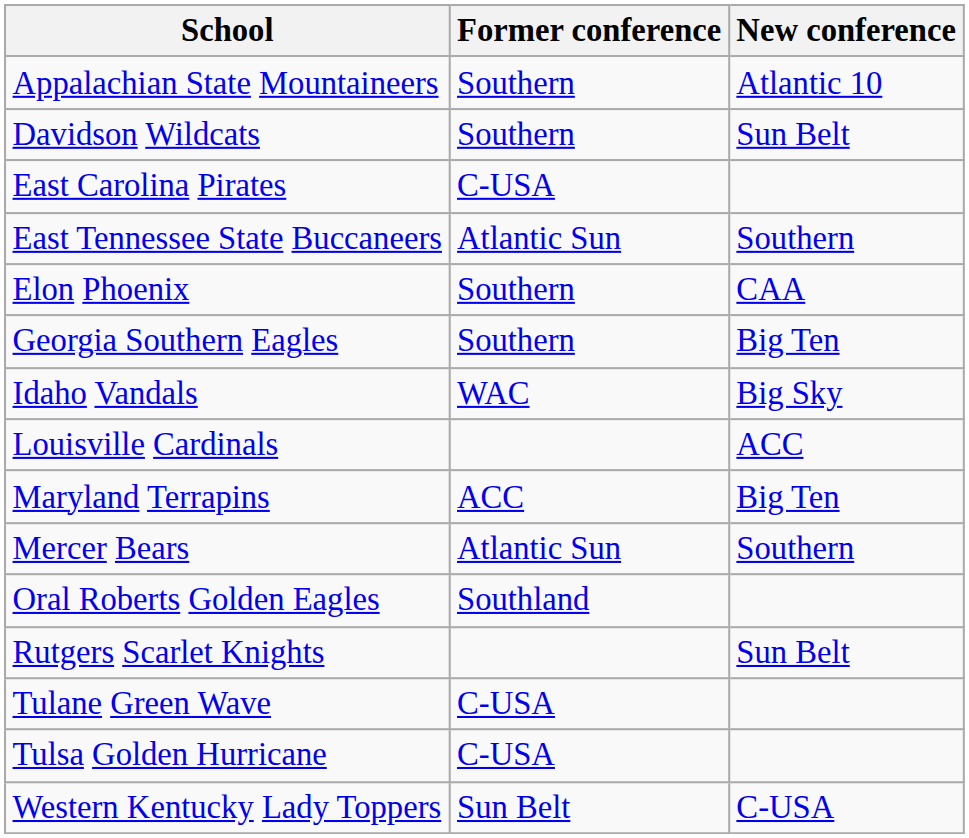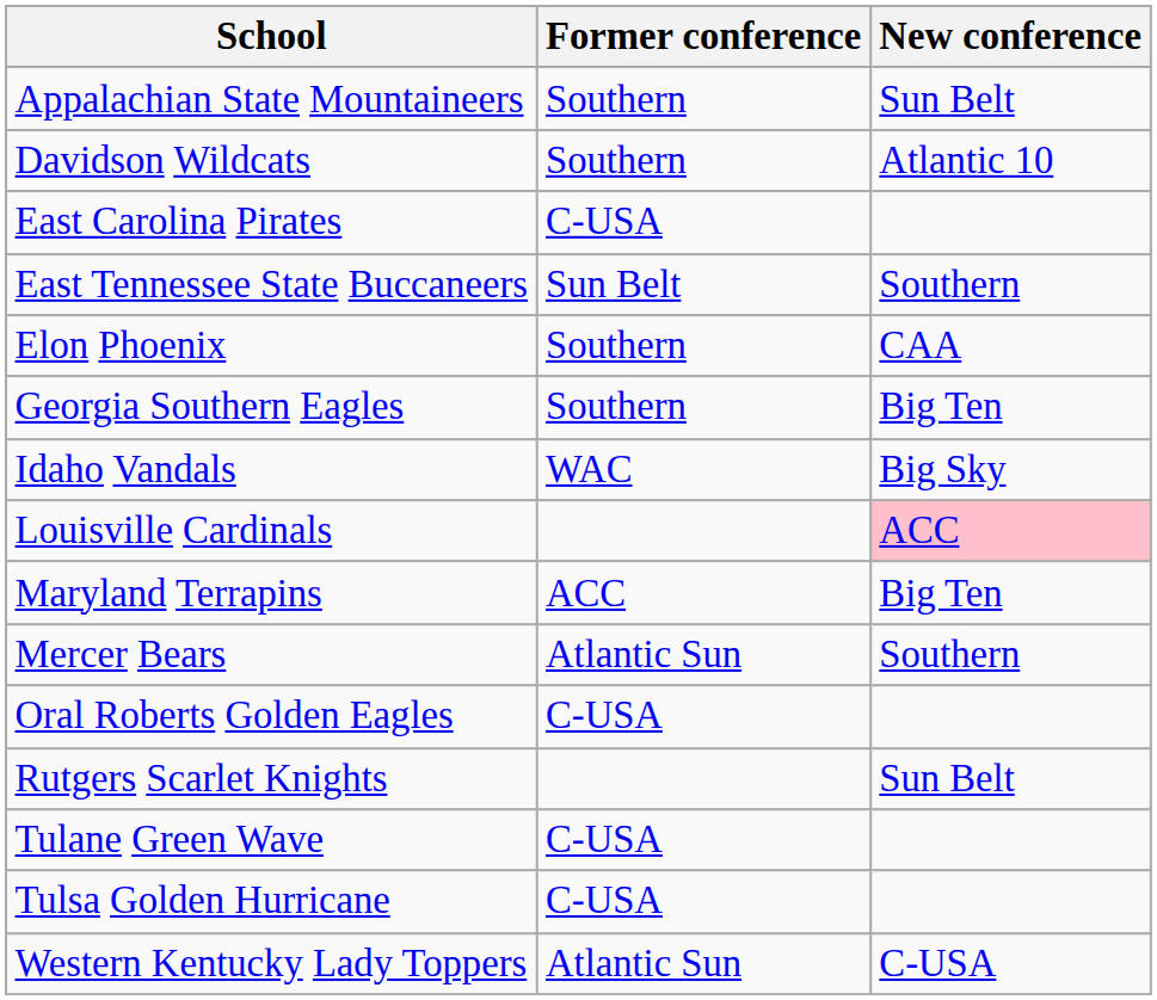 <table class="wikitable sortable">
 <tr>
 <th>School</th>
 <th>Former conference</th>
 <th>New conference</th>
 </tr>
 <tr>
 <td><a href='#'>Appalachian State</a> <a href='#'>Mountaineers</a></td>
 <td><a href='#'>Southern</a></td>
-<td><a href='#'>Atlantic 10</a></td>
+<td><a href='#'>Sun Belt</a></td>
 </tr>
 <tr>
 <td><a href='#'>Davidson</a> <a href='#'>Wildcats</a></td>
 <td><a href='#'>Southern</a></td>
-<td><a href='#'>Sun Belt</a></td>
+<td><a href='#'>Atlantic 10</a></td>
 </tr>
 <tr>
 <td><a href='#'>East Carolina</a> <a href='#'>Pirates</a></td>
 <td><a href='#'>C-USA</a></td>
 <td></td>
 </tr>
 <tr>
 <td><a href='#'>East Tennessee State</a> <a href='#'>Buccaneers</a></td>
-<td><a href='#'>Atlantic Sun</a></td>
+<td><a href='#'>Sun Belt</a></td>
 <td><a href='#'>Southern</a></td>
 </tr>
 <tr>
 <td><a href='#'>Elon</a> <a href='#'>Phoenix</a></td>
 <td><a href='#'>Southern</a></td>
 <td><a href='#'>CAA</a></td>
 </tr>
 <tr>
 <td><a href='#'>Georgia Southern</a> <a href='#'>Eagles</a></td>
 <td><a href='#'>Southern</a></td>
 <td><a href='#'>Big Ten</a></td>
 </tr>
 <tr>
 <td><a href='#'>Idaho</a> <a href='#'>Vandals</a></td>
 <td><a href='#'>WAC</a></td>
 <td><a href='#'>Big Sky</a></td>
 </tr>
 <tr>
 <td><a href='#'>Louisville</a> <a href='#'>Cardinals</a></td>
 <td></td>
-<td><a href='#'>ACC</a></td>
+<td style="background: pink;"><a href='#'>ACC</a></td>
 </tr>
 <tr>
 <td><a href='#'>Maryland</a> <a href='#'>Terrapins</a></td>
 <td><a href='#'>ACC</a></td>
 <td><a href='#'>Big Ten</a></td>
 </tr>
 <tr>
 <td><a href='#'>Mercer</a> <a href='#'>Bears</a></td>
 <td><a href='#'>Atlantic Sun</a></td>
 <td><a href='#'>Southern</a></td>
 </tr>
 <tr>
 <td><a href='#'>Oral Roberts</a> <a href='#'>Golden Eagles</a></td>
-<td><a href='#'>Southland</a></td>
+<td><a href='#'>C-USA</a></td>
 <td></td>
 </tr>
 <tr>
 <td><a href='#'>Rutgers</a> <a href='#'>Scarlet Knights</a></td>
 <td></td>
 <td><a href='#'>Sun Belt</a></td>
 </tr>
 <tr>
 <td><a href='#'>Tulane</a> <a href='#'>Green Wave</a></td>
 <td><a href='#'>C-USA</a></td>
 <td></td>
 </tr>
 <tr>
 <td><a href='#'>Tulsa</a> <a href='#'>Golden Hurricane</a></td>
 <td><a href='#'>C-USA</a></td>
 <td></td>
 </tr>
 <tr>
 <td><a href='#'>Western Kentucky</a> <a href='#'>Lady Toppers</a></td>
-<td><a href='#'>Sun Belt</a></td>
+<td><a href='#'>Atlantic Sun</a></td>
 <td><a href='#'>C-USA</a></td>
 </tr>
 </table>
